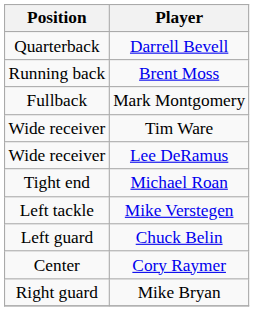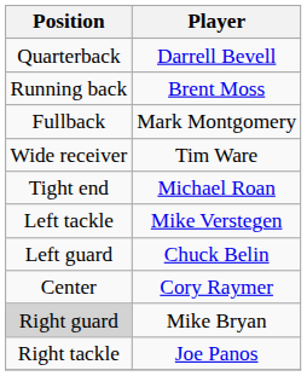 <table class="wikitable" style="text-align: center;">
 <tr>
 <th>Position</th>
 <th>Player</th>
 </tr>
 <tr>
 <td>Quarterback</td>
 <td><a href='#'>Darrell Bevell</a></td>
 </tr>
 <tr>
 <td>Running back</td>
 <td><a href='#'>Brent Moss</a></td>
 </tr>
 <tr>
 <td>Fullback</td>
 <td>Mark Montgomery</td>
 </tr>
 <tr>
 <td>Wide receiver</td>
 <td>Tim Ware</td>
 </tr>
 <tr>
-<td>Wide receiver</td>
-<td><a href='#'>Lee DeRamus</a></td>
-</tr>
-<tr>
 <td>Tight end</td>
 <td><a href='#'>Michael Roan</a></td>
 </tr>
 <tr>
 <td>Left tackle</td>
 <td><a href='#'>Mike Verstegen</a></td>
 </tr>
 <tr>
 <td>Left guard</td>
 <td><a href='#'>Chuck Belin</a></td>
 </tr>
 <tr>
 <td>Center</td>
 <td><a href='#'>Cory Raymer</a></td>
 </tr>
 <tr>
-<td>Right guard</td>
+<td style="background: lightgrey;">Right guard</td>
 <td>Mike Bryan</td>
+</tr>
+<tr>
+<td>Right tackle</td>
+<td><a href='#'>Joe Panos</a></td>
 </tr>
 <tr>
 </tr>
 </table>
